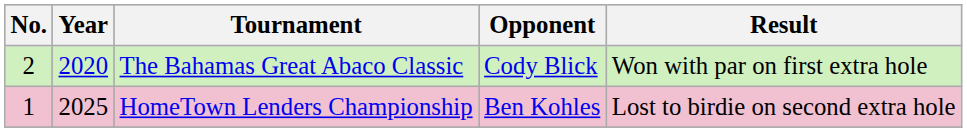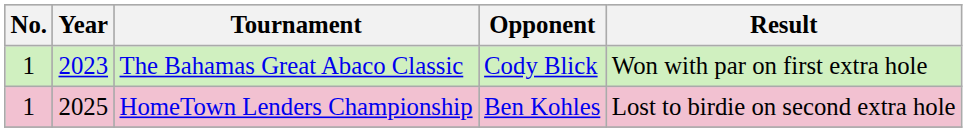 <table class="wikitable" style="font-size:95%;">
 <tr>
 <th>No.</th>
 <th>Year</th>
 <th>Tournament</th>
 <th>Opponent</th>
 <th>Result</th>
 </tr>
 <tr style="background:#D0F0C0;">
-<td align=center>2</td>
-<td><a href='#'>2020</a></td>
+<td align=center>1</td>
+<td><a href='#'>2023</a></td>
 <td><a href='#'>The Bahamas Great Abaco Classic</a></td>
 <td> <a href='#'>Cody Blick</a></td>
 <td>Won with par on first extra hole</td>
 </tr>
 <tr style="background:#F2C1D1;">
 <td align=center>1</td>
 <td>2025</td>
 <td><a href='#'>HomeTown Lenders Championship</a></td>
 <td> <a href='#'>Ben Kohles</a></td>
 <td>Lost to birdie on second extra hole</td>
 </tr>
 </table>
